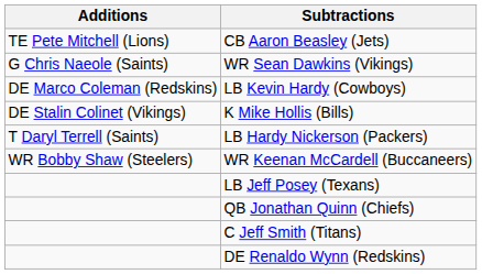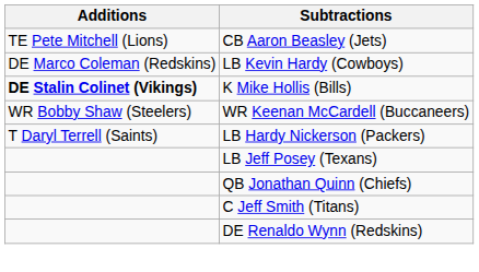 <table class="wikitable">
 <tr>
 <th>Additions</th>
 <th>Subtractions</th>
 </tr>
 <tr>
 <td>TE <a href='#'>Pete Mitchell</a> (Lions)</td>
 <td>CB <a href='#'>Aaron Beasley</a> (Jets)</td>
 </tr>
 <tr>
-<td>G <a href='#'>Chris Naeole</a> (Saints)</td>
-<td>WR <a href='#'>Sean Dawkins</a> (Vikings)</td>
-</tr>
-<tr>
 <td>DE <a href='#'>Marco Coleman</a> (Redskins)</td>
 <td>LB <a href='#'>Kevin Hardy</a> (Cowboys)</td>
 </tr>
 <tr>
-<td>DE <a href='#'>Stalin Colinet</a> (Vikings)</td>
+<td><strong>DE <a href='#'>Stalin Colinet</a> (Vikings)</strong></td>
 <td>K <a href='#'>Mike Hollis</a> (Bills)</td>
+</tr>
+<tr>
+<td>WR <a href='#'>Bobby Shaw</a> (Steelers)</td>
+<td>WR <a href='#'>Keenan McCardell</a> (Buccaneers)</td>
 </tr>
 <tr>
 <td>T <a href='#'>Daryl Terrell</a> (Saints)</td>
 <td>LB <a href='#'>Hardy Nickerson</a> (Packers)</td>
-</tr>
-<tr>
-<td>WR <a href='#'>Bobby Shaw</a> (Steelers)</td>
-<td>WR <a href='#'>Keenan McCardell</a> (Buccaneers)</td>
 </tr>
 <tr>
 <td></td>
 <td>LB <a href='#'>Jeff Posey</a> (Texans)</td>
 </tr>
 <tr>
 <td></td>
 <td>QB <a href='#'>Jonathan Quinn</a> (Chiefs)</td>
 </tr>
 <tr>
 <td></td>
 <td>C <a href='#'>Jeff Smith</a> (Titans)</td>
 </tr>
 <tr>
 <td></td>
 <td>DE <a href='#'>Renaldo Wynn</a> (Redskins)</td>
 </tr>
 </table>
